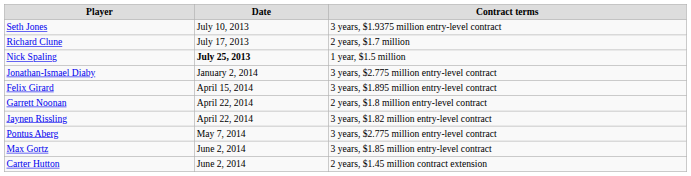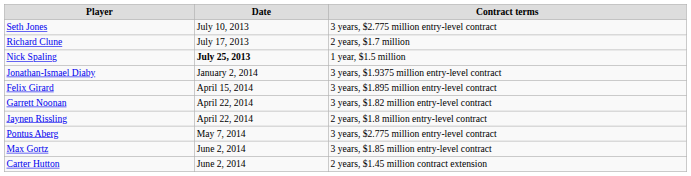 <table class="wikitable" width=90%>
 <tr align="center" bgcolor="#dddddd">
 <td><strong>Player</strong></td>
 <td><strong>Date</strong></td>
 <td><strong>Contract terms</strong></td>
 </tr>
 <tr>
 <td><a href='#'>Seth Jones</a></td>
 <td>July 10, 2013</td>
-<td>3 years, $1.9375 million entry-level contract</td>
+<td>3 years, $2.775 million entry-level contract</td>
 </tr>
 <tr>
 <td><a href='#'>Richard Clune</a></td>
 <td>July 17, 2013</td>
 <td>2 years, $1.7 million</td>
 </tr>
 <tr>
 <td><a href='#'>Nick Spaling</a></td>
 <td><strong>July 25, 2013</strong></td>
 <td>1 year, $1.5 million</td>
 </tr>
 <tr>
 <td><a href='#'>Jonathan-Ismael Diaby</a></td>
 <td>January 2, 2014</td>
-<td>3 years, $2.775 million entry-level contract</td>
+<td>3 years, $1.9375 million entry-level contract</td>
 </tr>
 <tr>
 <td><a href='#'>Felix Girard</a></td>
 <td>April 15, 2014</td>
 <td>3 years, $1.895 million entry-level contract</td>
 </tr>
 <tr>
 <td><a href='#'>Garrett Noonan</a></td>
 <td>April 22, 2014</td>
-<td>2 years, $1.8 million entry-level contract</td>
+<td>3 years, $1.82 million entry-level contract</td>
 </tr>
 <tr>
 <td><a href='#'>Jaynen Rissling</a></td>
 <td>April 22, 2014</td>
-<td>3 years, $1.82 million entry-level contract</td>
+<td>2 years, $1.8 million entry-level contract</td>
 </tr>
 <tr>
 <td><a href='#'>Pontus Aberg</a></td>
 <td>May 7, 2014</td>
 <td>3 years, $2.775 million entry-level contract</td>
 </tr>
 <tr>
 <td><a href='#'>Max Gortz</a></td>
 <td>June 2, 2014</td>
 <td>3 years, $1.85 million entry-level contract</td>
 </tr>
 <tr>
 <td><a href='#'>Carter Hutton</a></td>
 <td>June 2, 2014</td>
 <td>2 years, $1.45 million contract extension</td>
 </tr>
 </table>
